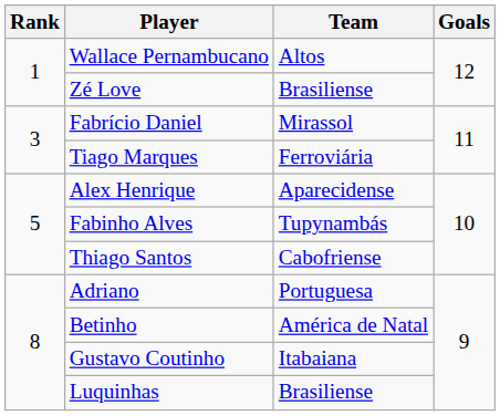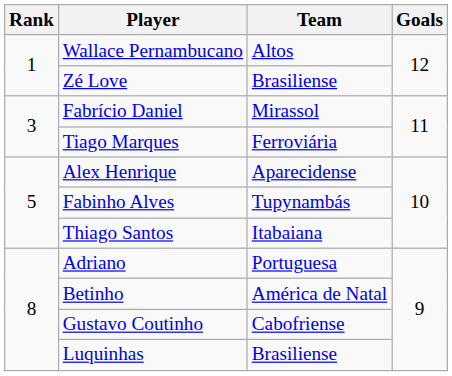 <table class="wikitable" style="text-align:left">
 <tr>
 <th>Rank</th>
 <th>Player</th>
 <th>Team</th>
 <th>Goals</th>
 </tr>
 <tr>
 <td align=center rowspan=2>1</td>
 <td><a href='#'>Wallace Pernambucano</a></td>
 <td> <a href='#'>Altos</a></td>
 <td align=center rowspan=2>12</td>
 </tr>
 <tr>
 <td><a href='#'>Zé Love</a></td>
 <td> <a href='#'>Brasiliense</a></td>
 </tr>
 <tr>
 <td align=center rowspan=2>3</td>
 <td><a href='#'>Fabrício Daniel</a></td>
 <td> <a href='#'>Mirassol</a></td>
 <td align=center rowspan=2>11</td>
 </tr>
 <tr>
 <td><a href='#'>Tiago Marques</a></td>
 <td> <a href='#'>Ferroviária</a></td>
 </tr>
 <tr>
 <td align=center rowspan=3>5</td>
 <td><a href='#'>Alex Henrique</a></td>
 <td> <a href='#'>Aparecidense</a></td>
 <td align=center rowspan=3>10</td>
 </tr>
 <tr>
 <td><a href='#'>Fabinho Alves</a></td>
 <td> <a href='#'>Tupynambás</a></td>
 </tr>
 <tr>
 <td><a href='#'>Thiago Santos</a></td>
-<td> <a href='#'>Cabofriense</a></td>
+<td> <a href='#'>Itabaiana</a></td>
 </tr>
 <tr>
 <td align=center rowspan=4>8</td>
 <td><a href='#'>Adriano</a></td>
 <td> <a href='#'>Portuguesa</a></td>
 <td align=center rowspan=4>9</td>
 </tr>
 <tr>
 <td><a href='#'>Betinho</a></td>
 <td> <a href='#'>América de Natal</a></td>
 </tr>
 <tr>
 <td><a href='#'>Gustavo Coutinho</a></td>
-<td> <a href='#'>Itabaiana</a></td>
+<td> <a href='#'>Cabofriense</a></td>
 </tr>
 <tr>
 <td><a href='#'>Luquinhas</a></td>
 <td> <a href='#'>Brasiliense</a></td>
 </tr>
 </table>
